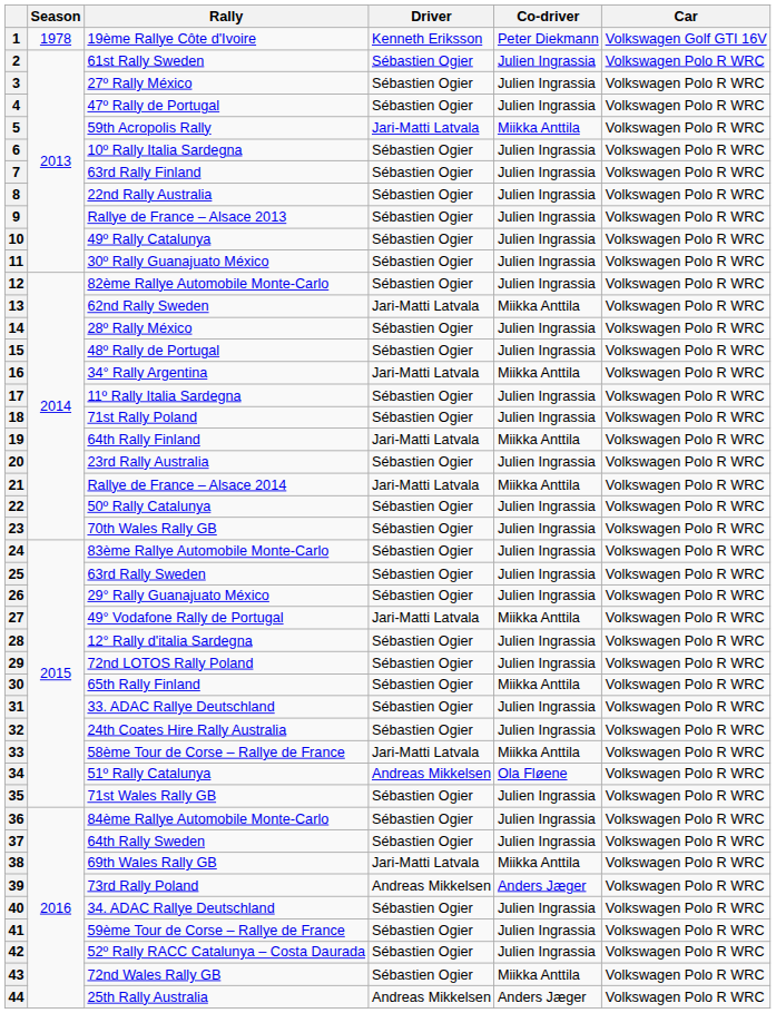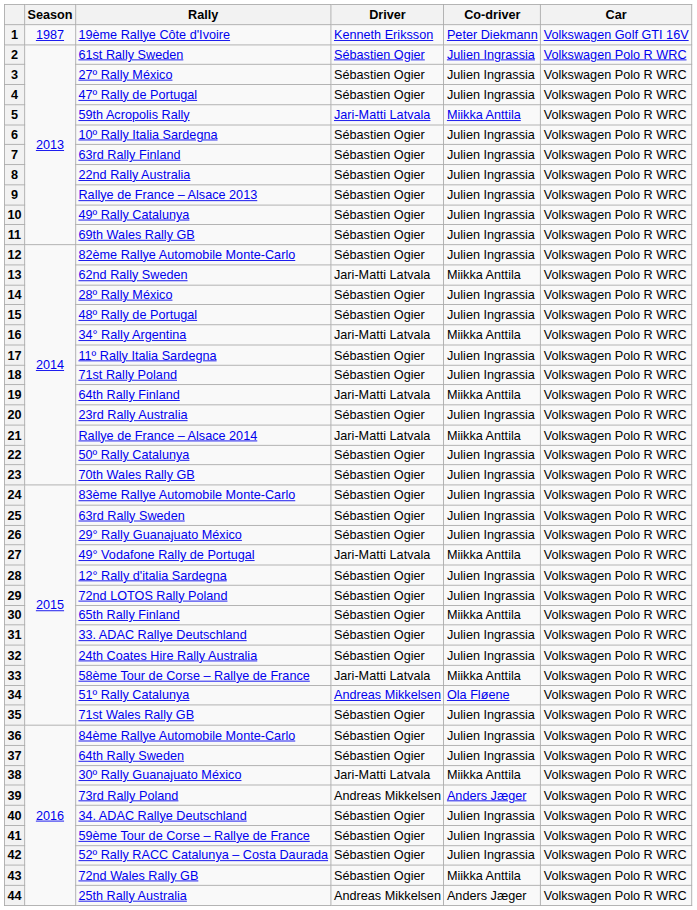 <table class="wikitable" style="font-size:90%">
 <tr>
 <th></th>
 <th>Season</th>
 <th>Rally</th>
 <th>Driver</th>
 <th>Co-driver</th>
 <th>Car</th>
 </tr>
 <tr>
 <th>1</th>
-<td align="center"><a href='#'>1978</a></td>
+<td align="center"><a href='#'>1987</a></td>
 <td> <a href='#'>19ème Rallye Côte d'Ivoire</a></td>
 <td> <a href='#'>Kenneth Eriksson</a></td>
 <td> <a href='#'>Peter Diekmann</a></td>
 <td><a href='#'>Volkswagen Golf GTI 16V</a></td>
 </tr>
 <tr>
 <th>2</th>
 <td rowspan="10" align="center"><a href='#'>2013</a></td>
 <td> <a href='#'>61st Rally Sweden</a></td>
 <td> <a href='#'>Sébastien Ogier</a></td>
 <td> <a href='#'>Julien Ingrassia</a></td>
 <td><a href='#'>Volkswagen Polo R WRC</a></td>
 </tr>
 <tr>
 <th>3</th>
 <td> <a href='#'>27º Rally México</a></td>
 <td> Sébastien Ogier</td>
 <td> Julien Ingrassia</td>
 <td>Volkswagen Polo R WRC</td>
 </tr>
 <tr>
 <th>4</th>
 <td> <a href='#'>47º Rally de Portugal</a></td>
 <td> Sébastien Ogier</td>
 <td> Julien Ingrassia</td>
 <td>Volkswagen Polo R WRC</td>
 </tr>
 <tr>
 <th>5</th>
 <td> <a href='#'>59th Acropolis Rally</a></td>
 <td> <a href='#'>Jari-Matti Latvala</a></td>
 <td> <a href='#'>Miikka Anttila</a></td>
 <td>Volkswagen Polo R WRC</td>
 </tr>
 <tr>
 <th>6</th>
 <td> <a href='#'>10º Rally Italia Sardegna</a></td>
 <td> Sébastien Ogier</td>
 <td> Julien Ingrassia</td>
 <td>Volkswagen Polo R WRC</td>
 </tr>
 <tr>
 <th>7</th>
 <td> <a href='#'>63rd Rally Finland</a></td>
 <td> Sébastien Ogier</td>
 <td> Julien Ingrassia</td>
 <td>Volkswagen Polo R WRC</td>
 </tr>
 <tr>
 <th>8</th>
 <td> <a href='#'>22nd Rally Australia</a></td>
 <td> Sébastien Ogier</td>
 <td> Julien Ingrassia</td>
 <td>Volkswagen Polo R WRC</td>
 </tr>
 <tr>
 <th>9</th>
 <td> <a href='#'>Rallye de France – Alsace 2013</a></td>
 <td> Sébastien Ogier</td>
 <td> Julien Ingrassia</td>
 <td>Volkswagen Polo R WRC</td>
 </tr>
 <tr>
 <th>10</th>
 <td> <a href='#'>49º Rally Catalunya</a></td>
 <td> Sébastien Ogier</td>
 <td> Julien Ingrassia</td>
 <td>Volkswagen Polo R WRC</td>
 </tr>
 <tr>
 <th>11</th>
-<td> <a href='#'>30º Rally Guanajuato México</a></td>
+<td> <a href='#'>69th Wales Rally GB</a></td>
 <td> Sébastien Ogier</td>
 <td> Julien Ingrassia</td>
 <td>Volkswagen Polo R WRC</td>
 </tr>
 <tr>
 <th>12</th>
 <td rowspan="12" align="center"><a href='#'>2014</a></td>
 <td> <a href='#'>82ème Rallye Automobile Monte-Carlo</a></td>
 <td> Sébastien Ogier</td>
 <td> Julien Ingrassia</td>
 <td>Volkswagen Polo R WRC</td>
 </tr>
 <tr>
 <th>13</th>
 <td> <a href='#'>62nd Rally Sweden</a></td>
 <td> Jari-Matti Latvala</td>
 <td> Miikka Anttila</td>
 <td>Volkswagen Polo R WRC</td>
 </tr>
 <tr>
 <th>14</th>
 <td> <a href='#'>28º Rally México</a></td>
 <td> Sébastien Ogier</td>
 <td> Julien Ingrassia</td>
 <td>Volkswagen Polo R WRC</td>
 </tr>
 <tr>
 <th>15</th>
 <td> <a href='#'>48º Rally de Portugal</a></td>
 <td> Sébastien Ogier</td>
 <td> Julien Ingrassia</td>
 <td>Volkswagen Polo R WRC</td>
 </tr>
 <tr>
 <th>16</th>
 <td> <a href='#'>34° Rally Argentina</a></td>
 <td> Jari-Matti Latvala</td>
 <td> Miikka Anttila</td>
 <td>Volkswagen Polo R WRC</td>
 </tr>
 <tr>
 <th>17</th>
 <td> <a href='#'>11º Rally Italia Sardegna</a></td>
 <td> Sébastien Ogier</td>
 <td> Julien Ingrassia</td>
 <td>Volkswagen Polo R WRC</td>
 </tr>
 <tr>
 <th>18</th>
 <td> <a href='#'>71st Rally Poland</a></td>
 <td> Sébastien Ogier</td>
 <td> Julien Ingrassia</td>
 <td>Volkswagen Polo R WRC</td>
 </tr>
 <tr>
 <th>19</th>
 <td> <a href='#'>64th Rally Finland</a></td>
 <td> Jari-Matti Latvala</td>
 <td> Miikka Anttila</td>
 <td>Volkswagen Polo R WRC</td>
 </tr>
 <tr>
 <th>20</th>
 <td> <a href='#'>23rd Rally Australia</a></td>
 <td> Sébastien Ogier</td>
 <td> Julien Ingrassia</td>
 <td>Volkswagen Polo R WRC</td>
 </tr>
 <tr>
 <th>21</th>
 <td> <a href='#'>Rallye de France – Alsace 2014</a></td>
 <td> Jari-Matti Latvala</td>
 <td> Miikka Anttila</td>
 <td>Volkswagen Polo R WRC</td>
 </tr>
 <tr>
 <th>22</th>
 <td> <a href='#'>50º Rally Catalunya</a></td>
 <td> Sébastien Ogier</td>
 <td> Julien Ingrassia</td>
 <td>Volkswagen Polo R WRC</td>
 </tr>
 <tr>
 <th>23</th>
 <td> <a href='#'>70th Wales Rally GB</a></td>
 <td> Sébastien Ogier</td>
 <td> Julien Ingrassia</td>
 <td>Volkswagen Polo R WRC</td>
 </tr>
 <tr>
 <th>24</th>
 <td rowspan="12" align="center"><a href='#'>2015</a></td>
 <td> <a href='#'>83ème Rallye Automobile Monte-Carlo</a></td>
 <td> Sébastien Ogier</td>
 <td> Julien Ingrassia</td>
 <td>Volkswagen Polo R WRC</td>
 </tr>
 <tr>
 <th>25</th>
 <td> <a href='#'>63rd Rally Sweden</a></td>
 <td> Sébastien Ogier</td>
 <td> Julien Ingrassia</td>
 <td>Volkswagen Polo R WRC</td>
 </tr>
 <tr>
 <th>26</th>
 <td> <a href='#'>29° Rally Guanajuato México</a></td>
 <td> Sébastien Ogier</td>
 <td> Julien Ingrassia</td>
 <td>Volkswagen Polo R WRC</td>
 </tr>
 <tr>
 <th>27</th>
 <td> <a href='#'>49° Vodafone Rally de Portugal</a></td>
 <td> Jari-Matti Latvala</td>
 <td> Miikka Anttila</td>
 <td>Volkswagen Polo R WRC</td>
 </tr>
 <tr>
 <th>28</th>
 <td> <a href='#'>12° Rally d'italia Sardegna</a></td>
 <td> Sébastien Ogier</td>
 <td> Julien Ingrassia</td>
 <td>Volkswagen Polo R WRC</td>
 </tr>
 <tr>
 <th>29</th>
 <td> <a href='#'>72nd LOTOS Rally Poland</a></td>
 <td> Sébastien Ogier</td>
 <td> Julien Ingrassia</td>
 <td>Volkswagen Polo R WRC</td>
 </tr>
 <tr>
 <th>30</th>
 <td> <a href='#'>65th Rally Finland</a></td>
 <td> Sébastien Ogier</td>
 <td> Miikka Anttila</td>
 <td>Volkswagen Polo R WRC</td>
 </tr>
 <tr>
 <th>31</th>
 <td> <a href='#'>33. ADAC Rallye Deutschland</a></td>
 <td> Sébastien Ogier</td>
 <td> Julien Ingrassia</td>
 <td>Volkswagen Polo R WRC</td>
 </tr>
 <tr>
 <th>32</th>
 <td> <a href='#'>24th Coates Hire Rally Australia</a></td>
 <td> Sébastien Ogier</td>
 <td> Julien Ingrassia</td>
 <td>Volkswagen Polo R WRC</td>
 </tr>
 <tr>
 <th>33</th>
 <td> <a href='#'>58ème Tour de Corse – Rallye de France</a></td>
 <td> Jari-Matti Latvala</td>
 <td> Miikka Anttila</td>
 <td>Volkswagen Polo R WRC</td>
 </tr>
 <tr>
 <th>34</th>
 <td> <a href='#'>51º Rally Catalunya</a></td>
 <td> <a href='#'>Andreas Mikkelsen</a></td>
 <td> <a href='#'>Ola Fløene</a></td>
 <td>Volkswagen Polo R WRC</td>
 </tr>
 <tr>
 <th>35</th>
 <td> <a href='#'>71st Wales Rally GB</a></td>
 <td> Sébastien Ogier</td>
 <td> Julien Ingrassia</td>
 <td>Volkswagen Polo R WRC</td>
 </tr>
 <tr>
 <th>36</th>
 <td rowspan="9" align="center"><a href='#'>2016</a></td>
 <td> <a href='#'>84ème Rallye Automobile Monte-Carlo</a></td>
 <td> Sébastien Ogier</td>
 <td> Julien Ingrassia</td>
 <td>Volkswagen Polo R WRC</td>
 </tr>
 <tr>
 <th>37</th>
 <td> <a href='#'>64th Rally Sweden</a></td>
 <td> Sébastien Ogier</td>
 <td> Julien Ingrassia</td>
 <td>Volkswagen Polo R WRC</td>
 </tr>
 <tr>
 <th>38</th>
-<td> <a href='#'>69th Wales Rally GB</a></td>
+<td> <a href='#'>30º Rally Guanajuato México</a></td>
 <td> Jari-Matti Latvala</td>
 <td> Miikka Anttila</td>
 <td>Volkswagen Polo R WRC</td>
 </tr>
 <tr>
 <th>39</th>
 <td> <a href='#'>73rd Rally Poland</a></td>
 <td> Andreas Mikkelsen</td>
 <td> <a href='#'>Anders Jæger</a></td>
 <td>Volkswagen Polo R WRC</td>
 </tr>
 <tr>
 <th>40</th>
 <td> <a href='#'>34. ADAC Rallye Deutschland</a></td>
 <td> Sébastien Ogier</td>
 <td> Julien Ingrassia</td>
 <td>Volkswagen Polo R WRC</td>
 </tr>
 <tr>
 <th>41</th>
 <td> <a href='#'>59ème Tour de Corse – Rallye de France</a></td>
 <td> Sébastien Ogier</td>
 <td> Julien Ingrassia</td>
 <td>Volkswagen Polo R WRC</td>
 </tr>
 <tr>
 <th>42</th>
 <td> <a href='#'>52º Rally RACC Catalunya – Costa Daurada</a></td>
 <td> Sébastien Ogier</td>
 <td> Julien Ingrassia</td>
 <td>Volkswagen Polo R WRC</td>
 </tr>
 <tr>
 <th>43</th>
 <td> <a href='#'>72nd Wales Rally GB</a></td>
 <td> Sébastien Ogier</td>
 <td> Miikka Anttila</td>
 <td>Volkswagen Polo R WRC</td>
 </tr>
 <tr>
 <th>44</th>
 <td> <a href='#'>25th Rally Australia</a></td>
 <td> Andreas Mikkelsen</td>
 <td> Anders Jæger</td>
 <td>Volkswagen Polo R WRC</td>
 </tr>
 </table>
